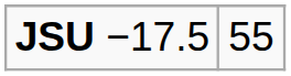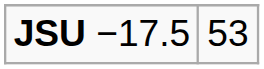 <table class="wikitable">
 <tr align="center">
 </tr>
 <tr align="center">
 <td><strong>JSU</strong> −17.5</td>
-<td>55</td>
+<td>53</td>
 </tr>
 </table>
